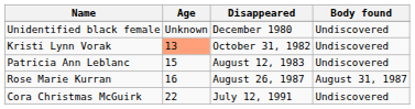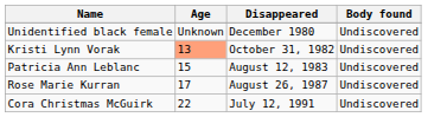 <table class="wikitable sortable">
 <tr>
 <th>Name</th>
 <th>Age</th>
 <th>Disappeared</th>
 <th>Body found</th>
 </tr>
 <tr>
 </tr>
 <tr>
 <td>Unidentified black female</td>
 <td>Unknown</td>
 <td>December 1980</td>
 <td>Undiscovered</td>
 </tr>
 <tr>
 <td>Kristi Lynn Vorak</td>
 <td style="background: lightsalmon;">13</td>
 <td>October 31, 1982</td>
 <td>Undiscovered</td>
 </tr>
 <tr>
 <td>Patricia Ann Leblanc</td>
 <td>15</td>
 <td>August 12, 1983</td>
 <td>Undiscovered</td>
 </tr>
 <tr>
 <td>Rose Marie Kurran</td>
-<td>16</td>
+<td>17</td>
 <td>August 26, 1987</td>
-<td>August 31, 1987</td>
+<td>Undiscovered</td>
 </tr>
 <tr>
 <td>Cora Christmas McGuirk</td>
 <td>22</td>
 <td>July 12, 1991</td>
 <td>Undiscovered</td>
 </tr>
 </table>
